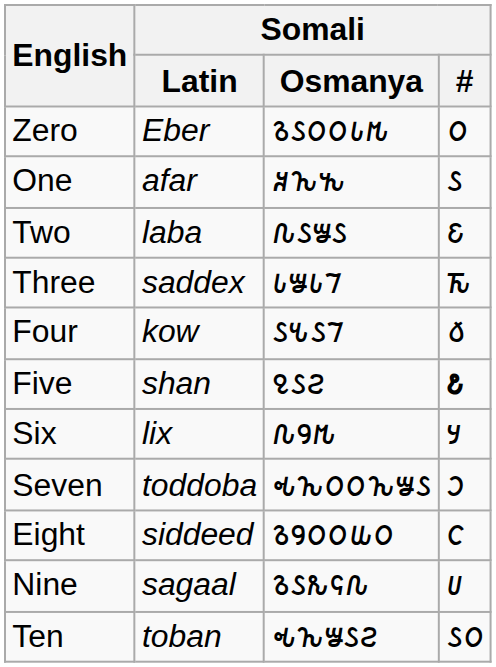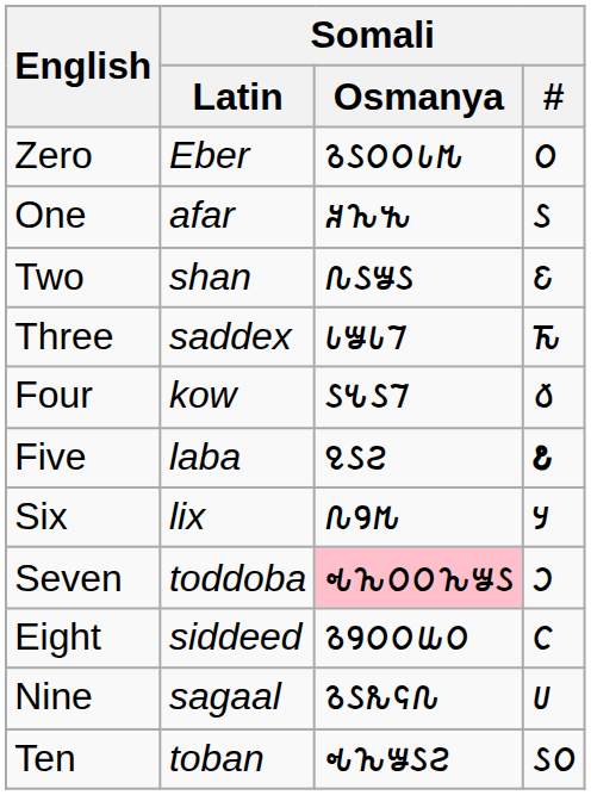 <table class="wikitable">
 <tr>
 <th rowspan="2">English</th>
 <th colspan="3">Somali</th>
 </tr>
 <tr>
 <th>Latin</th>
 <th>Osmanya</th>
 <th>#</th>
 </tr>
 <tr>
 <td>Zero</td>
 <td><em>Eber</em></td>
 <td>𐒈𐒖𐒆𐒆𐒗𐒄</td>
 <td>𐒠</td>
 </tr>
 <tr>
 <td>One</td>
 <td><em>afar</em></td>
 <td>𐒏𐒙𐒓</td>
 <td>𐒡</td>
 </tr>
 <tr>
 <td>Two</td>
-<td><em>laba</em></td>
+<td><em>shan</em></td>
 <td>𐒐𐒖𐒁𐒖</td>
 <td>𐒢</td>
 </tr>
 <tr>
 <td>Three</td>
 <td><em>saddex</em></td>
 <td>𐒗𐒁𐒗𐒇</td>
 <td>𐒣</td>
 </tr>
 <tr>
 <td>Four</td>
 <td><em>kow</em></td>
 <td>𐒖𐒍𐒖𐒇</td>
 <td>𐒤</td>
 </tr>
 <tr>
 <td>Five</td>
-<td><em>shan</em></td>
+<td><em>laba</em></td>
 <td>𐒉𐒖𐒒</td>
 <td><strong>𐒥</strong></td>
 </tr>
 <tr>
 <td>Six</td>
 <td><em>lix</em></td>
 <td>𐒐𐒘𐒄</td>
 <td>𐒦</td>
 </tr>
 <tr>
 <td>Seven</td>
 <td><em>toddoba</em></td>
-<td>𐒂𐒙𐒆𐒆𐒙𐒁𐒖</td>
+<td style="background: pink;">𐒂𐒙𐒆𐒆𐒙𐒁𐒖</td>
 <td>𐒧</td>
 </tr>
 <tr>
 <td>Eight</td>
 <td><em>siddeed</em></td>
 <td>𐒈𐒘𐒆𐒆𐒜𐒆</td>
 <td>𐒨</td>
 </tr>
 <tr>
 <td>Nine</td>
 <td><em>sagaal</em></td>
 <td>𐒈𐒖𐒌𐒛𐒐</td>
 <td>𐒩</td>
 </tr>
 <tr>
 <td>Ten</td>
 <td><em>toban</em></td>
 <td>𐒂𐒙𐒁𐒖𐒒</td>
 <td>𐒡𐒠</td>
 </tr>
 </table>
